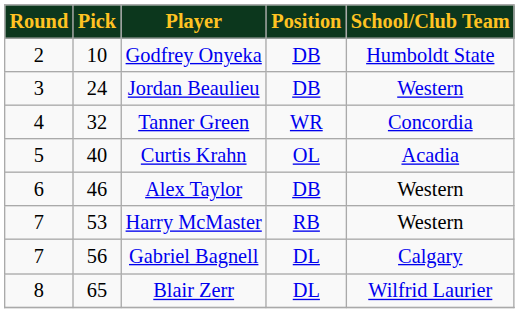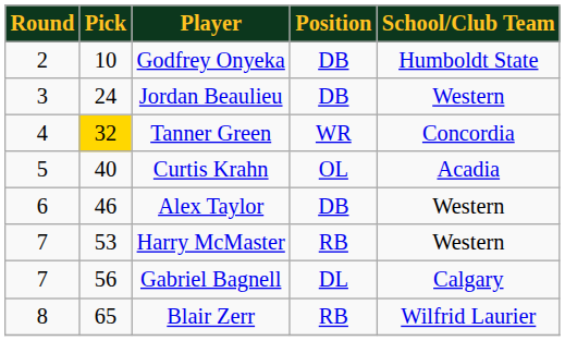 <table class="wikitable" style="font-size: 95%;">
 <tr>
 <th style="background:#0C371D;color:#ffc322;">Round</th>
 <th style="background:#0C371D;color:#ffc322;">Pick</th>
 <th style="background:#0C371D;color:#ffc322;">Player</th>
 <th style="background:#0C371D;color:#ffc322;">Position</th>
 <th style="background:#0C371D;color:#ffc322;">School/Club Team</th>
 </tr>
 <tr align="center">
 <td align=center>2</td>
 <td>10</td>
 <td><a href='#'>Godfrey Onyeka</a></td>
 <td><a href='#'>DB</a></td>
 <td><a href='#'>Humboldt State</a></td>
 </tr>
 <tr align="center">
 <td align=center>3</td>
 <td>24</td>
 <td><a href='#'>Jordan Beaulieu</a></td>
 <td><a href='#'>DB</a></td>
 <td><a href='#'>Western</a></td>
 </tr>
 <tr align="center">
 <td align=center>4</td>
-<td>32</td>
+<td style="background: gold;">32</td>
 <td><a href='#'>Tanner Green</a></td>
 <td><a href='#'>WR</a></td>
 <td><a href='#'>Concordia</a></td>
 </tr>
 <tr align="center">
 <td align=center>5</td>
 <td>40</td>
 <td><a href='#'>Curtis Krahn</a></td>
 <td><a href='#'>OL</a></td>
 <td><a href='#'>Acadia</a></td>
 </tr>
 <tr align="center">
 <td align=center>6</td>
 <td>46</td>
 <td><a href='#'>Alex Taylor</a></td>
 <td><a href='#'>DB</a></td>
 <td>Western</td>
 </tr>
 <tr align="center">
 <td align=center>7</td>
 <td>53</td>
 <td><a href='#'>Harry McMaster</a></td>
 <td><a href='#'>RB</a></td>
 <td>Western</td>
 </tr>
 <tr align="center">
 <td align=center>7</td>
 <td>56</td>
 <td><a href='#'>Gabriel Bagnell</a></td>
 <td><a href='#'>DL</a></td>
 <td><a href='#'>Calgary</a></td>
 </tr>
 <tr align="center">
 <td align=center>8</td>
 <td>65</td>
 <td><a href='#'>Blair Zerr</a></td>
-<td><a href='#'>DL</a></td>
+<td><a href='#'>RB</a></td>
 <td><a href='#'>Wilfrid Laurier</a></td>
 </tr>
 <tr>
 </tr>
 </table>
